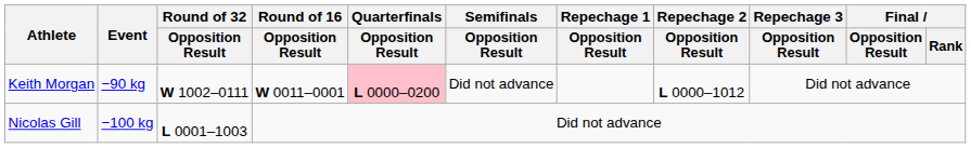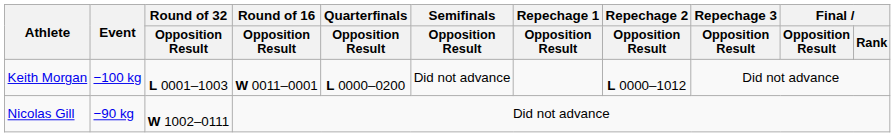 <table class="wikitable" style="font-size:90%">
 <tr>
 <th rowspan="2">Athlete</th>
 <th rowspan="2">Event</th>
 <th>Round of 32</th>
 <th>Round of 16</th>
 <th>Quarterfinals</th>
 <th>Semifinals</th>
 <th>Repechage 1</th>
 <th>Repechage 2</th>
 <th>Repechage 3</th>
 <th colspan=2>Final / </th>
 </tr>
 <tr style="font-size:95%">
 <th>Opposition<br>Result</th>
 <th>Opposition<br>Result</th>
 <th>Opposition<br>Result</th>
 <th>Opposition<br>Result</th>
 <th>Opposition<br>Result</th>
 <th>Opposition<br>Result</th>
 <th>Opposition<br>Result</th>
 <th>Opposition<br>Result</th>
 <th>Rank</th>
 </tr>
 <tr align=center>
 <td align=left><a href='#'>Keith Morgan</a></td>
-<td align=left><a href='#'>−90 kg</a></td>
-<td><br><strong>W</strong> 1002–0111</td>
+<td align=left><a href='#'>−100 kg</a></td>
+<td><br><strong>L</strong> 0001–1003</td>
 <td><br><strong>W</strong> 0011–0001</td>
-<td style="background: pink;"><br><strong>L</strong> 0000–0200</td>
+<td><br><strong>L</strong> 0000–0200</td>
 <td>Did not advance</td>
 <td></td>
 <td><br><strong>L</strong> 0000–1012</td>
 <td colspan=3>Did not advance</td>
 </tr>
 <tr align=center>
 <td align=left><a href='#'>Nicolas Gill</a></td>
-<td align=left><a href='#'>−100 kg</a></td>
-<td><br><strong>L</strong> 0001–1003</td>
+<td align=left><a href='#'>−90 kg</a></td>
+<td><br><strong>W</strong> 1002–0111</td>
 <td colspan=8>Did not advance</td>
 </tr>
 </table>
